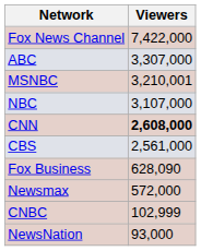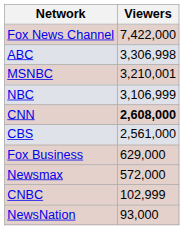 <table class="wikitable">
 <tr>
 <th>Network</th>
 <th>Viewers</th>
 </tr>
 <tr style="background:#e5d1cb;">
 <td><a href='#'>Fox News Channel</a></td>
 <td>7,422,000</td>
 </tr>
 <tr style="background:#dfe2e9;">
 <td><a href='#'>ABC</a></td>
-<td>3,307,000</td>
+<td>3,306,998</td>
 </tr>
 <tr style="background:#e5d1cb;">
 <td><a href='#'>MSNBC</a></td>
 <td>3,210,001</td>
 </tr>
 <tr style="background:#dfe2e9;">
 <td><a href='#'>NBC</a></td>
-<td>3,107,000</td>
+<td>3,106,999</td>
 </tr>
 <tr style="background:#e5d1cb;">
 <td><a href='#'>CNN</a></td>
 <td><strong>2,608,000</strong></td>
 </tr>
 <tr style="background:#dfe2e9;">
 <td><a href='#'>CBS</a></td>
 <td>2,561,000</td>
 </tr>
 <tr style="background:#e5d1cb;">
 <td><a href='#'>Fox Business</a></td>
-<td>628,090</td>
+<td>629,000</td>
 </tr>
 <tr style="background:#e5d1cb;">
 <td><a href='#'>Newsmax</a></td>
 <td>572,000</td>
 </tr>
 <tr style="background:#e5d1cb;">
 <td><a href='#'>CNBC</a></td>
 <td>102,999</td>
 </tr>
 <tr style="background:#e5d1cb;">
 <td><a href='#'>NewsNation</a></td>
 <td>93,000</td>
 </tr>
 </table>
